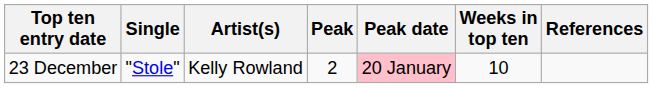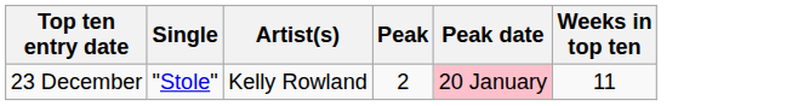 <table class="wikitable sortable">
 <tr>
 <th>Top ten<br>entry date</th>
 <th>Single</th>
 <th>Artist(s)</th>
 <th data-sort-type="number">Peak</th>
 <th>Peak date</th>
 <th data-sort-type="number">Weeks in<br>top ten</th>
-<th>References</th>
 </tr>
 <tr>
 <td>23 December</td>
 <td>"<a href='#'>Stole</a>"</td>
 <td>Kelly Rowland</td>
 <td style="text-align:center;">2</td>
 <td style="background: pink;">20 January</td>
-<td style="text-align:center;">10</td>
-<td style="text-align:center;"></td>
+<td style="text-align:center;">11</td>
 </tr>
 </table>
